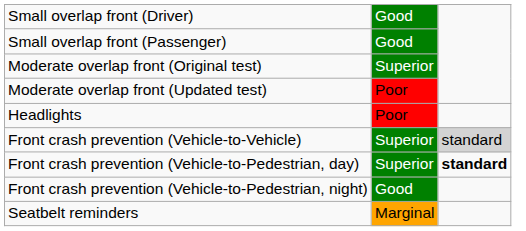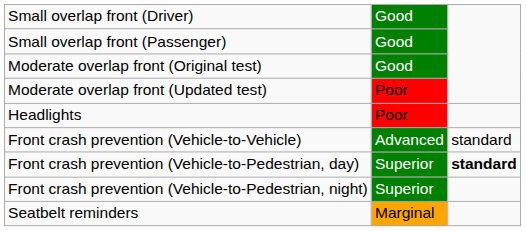 <table class="wikitable">
 <tr>
 <td>Small overlap front (Driver)</td>
 <td style="color:white;background: green">Good</td>
 </tr>
 <tr>
 <td>Small overlap front (Passenger)</td>
 <td style="color:white;background: green">Good</td>
 </tr>
 <tr>
 <td>Moderate overlap front (Original test)</td>
-<td style="color:white;background: green">Superior</td>
+<td style="color:white;background: green">Good</td>
 </tr>
 <tr>
 <td>Moderate overlap front (Updated test)</td>
 <td style="color:black;background: red">Poor</td>
 </tr>
 <tr>
 <td>Headlights</td>
 <td style="color:black;background: red">Poor</td>
 <td></td>
 </tr>
 <tr>
 <td>Front crash prevention (Vehicle-to-Vehicle)</td>
-<td style="color:white;background: green">Superior</td>
-<td style="background: lightgrey;">standard</td>
+<td style="color:white;background: green">Advanced</td>
+<td>standard</td>
 </tr>
 <tr>
 <td>Front crash prevention (Vehicle-to-Pedestrian, day)</td>
 <td style="color:white;background: green">Superior</td>
 <td><strong>standard</strong></td>
 </tr>
 <tr>
 <td>Front crash prevention (Vehicle-to-Pedestrian, night)</td>
-<td style="color:white;background: green">Good</td>
+<td style="color:white;background: green">Superior</td>
 <td></td>
 </tr>
 <tr>
 <td>Seatbelt reminders</td>
 <td style="color:black; background: orange">Marginal</td>
 <td></td>
 </tr>
 </table>
